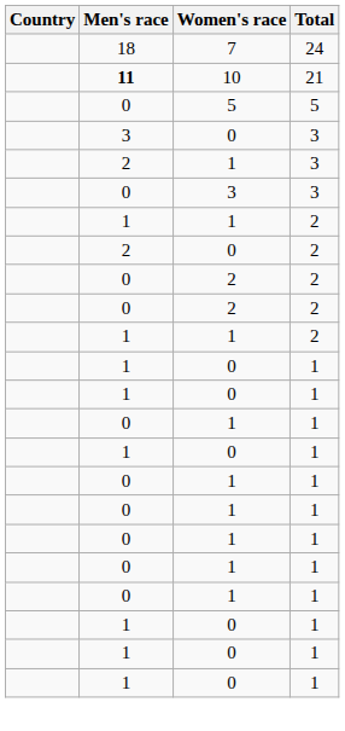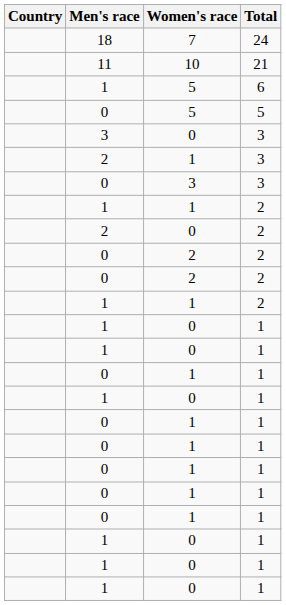 <table class="wikitable sortable" style="text-align:center">
 <tr>
 <th>Country</th>
 <th>Men's race</th>
 <th>Women's race</th>
 <th>Total</th>
 </tr>
 <tr>
 <td align=left></td>
 <td>18</td>
 <td>7</td>
 <td>24</td>
 </tr>
 <tr>
 <td align=left></td>
-<td><strong>11</strong></td>
+<td>11</td>
 <td>10</td>
 <td>21</td>
+</tr>
+<tr>
+<td align=left></td>
+<td>1</td>
+<td>5</td>
+<td>6</td>
 </tr>
 <tr>
 <td align=left></td>
 <td>0</td>
 <td>5</td>
 <td>5</td>
 </tr>
 <tr>
 <td align=left></td>
 <td>3</td>
 <td>0</td>
 <td>3</td>
 </tr>
 <tr>
 <td align=left></td>
 <td>2</td>
 <td>1</td>
 <td>3</td>
 </tr>
 <tr>
 <td align=left></td>
 <td>0</td>
 <td>3</td>
 <td>3</td>
 </tr>
 <tr>
 <td align=left></td>
 <td>1</td>
 <td>1</td>
 <td>2</td>
 </tr>
 <tr>
 <td align=left></td>
 <td>2</td>
 <td>0</td>
 <td>2</td>
 </tr>
 <tr>
 <td align=left></td>
 <td>0</td>
 <td>2</td>
 <td>2</td>
 </tr>
 <tr>
 <td align=left></td>
 <td>0</td>
 <td>2</td>
 <td>2</td>
 </tr>
 <tr>
 <td align=left></td>
 <td>1</td>
 <td>1</td>
 <td>2</td>
 </tr>
 <tr>
 <td align=left></td>
 <td>1</td>
 <td>0</td>
 <td>1</td>
 </tr>
 <tr>
 <td align=left></td>
 <td>1</td>
 <td>0</td>
 <td>1</td>
 </tr>
 <tr>
 <td align=left></td>
 <td>0</td>
 <td>1</td>
 <td>1</td>
 </tr>
 <tr>
 <td align=left></td>
 <td>1</td>
 <td>0</td>
 <td>1</td>
 </tr>
 <tr>
 <td align=left></td>
 <td>0</td>
 <td>1</td>
 <td>1</td>
 </tr>
 <tr>
 <td align=left></td>
 <td>0</td>
 <td>1</td>
 <td>1</td>
 </tr>
 <tr>
 <td align=left></td>
 <td>0</td>
 <td>1</td>
 <td>1</td>
 </tr>
 <tr>
 <td align=left></td>
 <td>0</td>
 <td>1</td>
 <td>1</td>
 </tr>
 <tr>
 <td align=left></td>
 <td>0</td>
 <td>1</td>
 <td>1</td>
 </tr>
 <tr>
 <td align=left></td>
 <td>1</td>
 <td>0</td>
 <td>1</td>
 </tr>
 <tr>
 <td align=left></td>
 <td>1</td>
 <td>0</td>
 <td>1</td>
 </tr>
 <tr>
 <td align=left></td>
 <td>1</td>
 <td>0</td>
 <td>1</td>
 </tr>
 </table>
